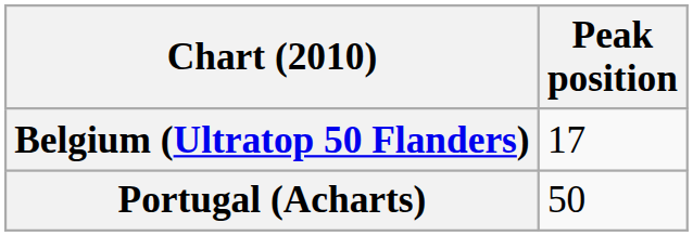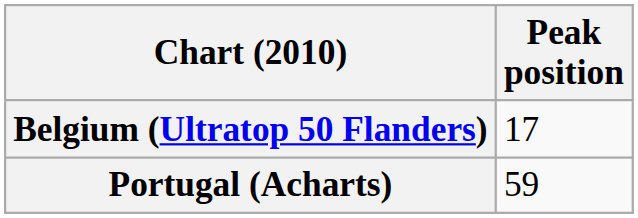 <table class="wikitable sortable plainrowheaders">
 <tr>
 <th scope="col">Chart (2010)</th>
 <th scope="col">Peak<br>position</th>
 </tr>
 <tr>
 <th scope="row">Belgium (<a href='#'>Ultratop 50 Flanders</a>)</th>
 <td>17</td>
 </tr>
 <tr>
 <th scope="row">Portugal (Acharts)</th>
-<td>50</td>
+<td>59</td>
 </tr>
 </table>
